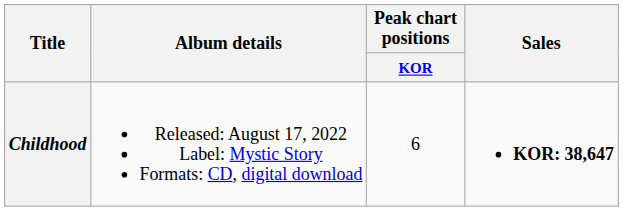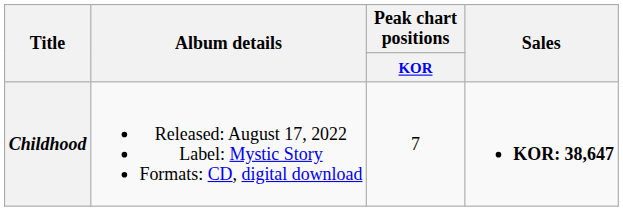 <table class="wikitable plainrowheaders" style="text-align:center;">
 <tr>
 <th scope="col" rowspan="2">Title</th>
 <th scope="col" rowspan="2">Album details</th>
 <th scope="col" colspan="1" style="width:5em;">Peak chart positions</th>
 <th scope="col" rowspan="2">Sales</th>
 </tr>
 <tr>
 <th><small><a href='#'>KOR</a></small><br></th>
 </tr>
 <tr>
 <th scope="row"><em>Childhood</em></th>
 <td><br><ul><li>Released: August 17, 2022</li><li>Label: <a href='#'>Mystic Story</a></li><li>Formats: <a href='#'>CD</a>, <a href='#'>digital download</a></li></ul></td>
-<td>6</td>
+<td>7</td>
 <td><strong><br><ul><li>KOR: 38,647</li></ul></strong></td>
 </tr>
 </table>
